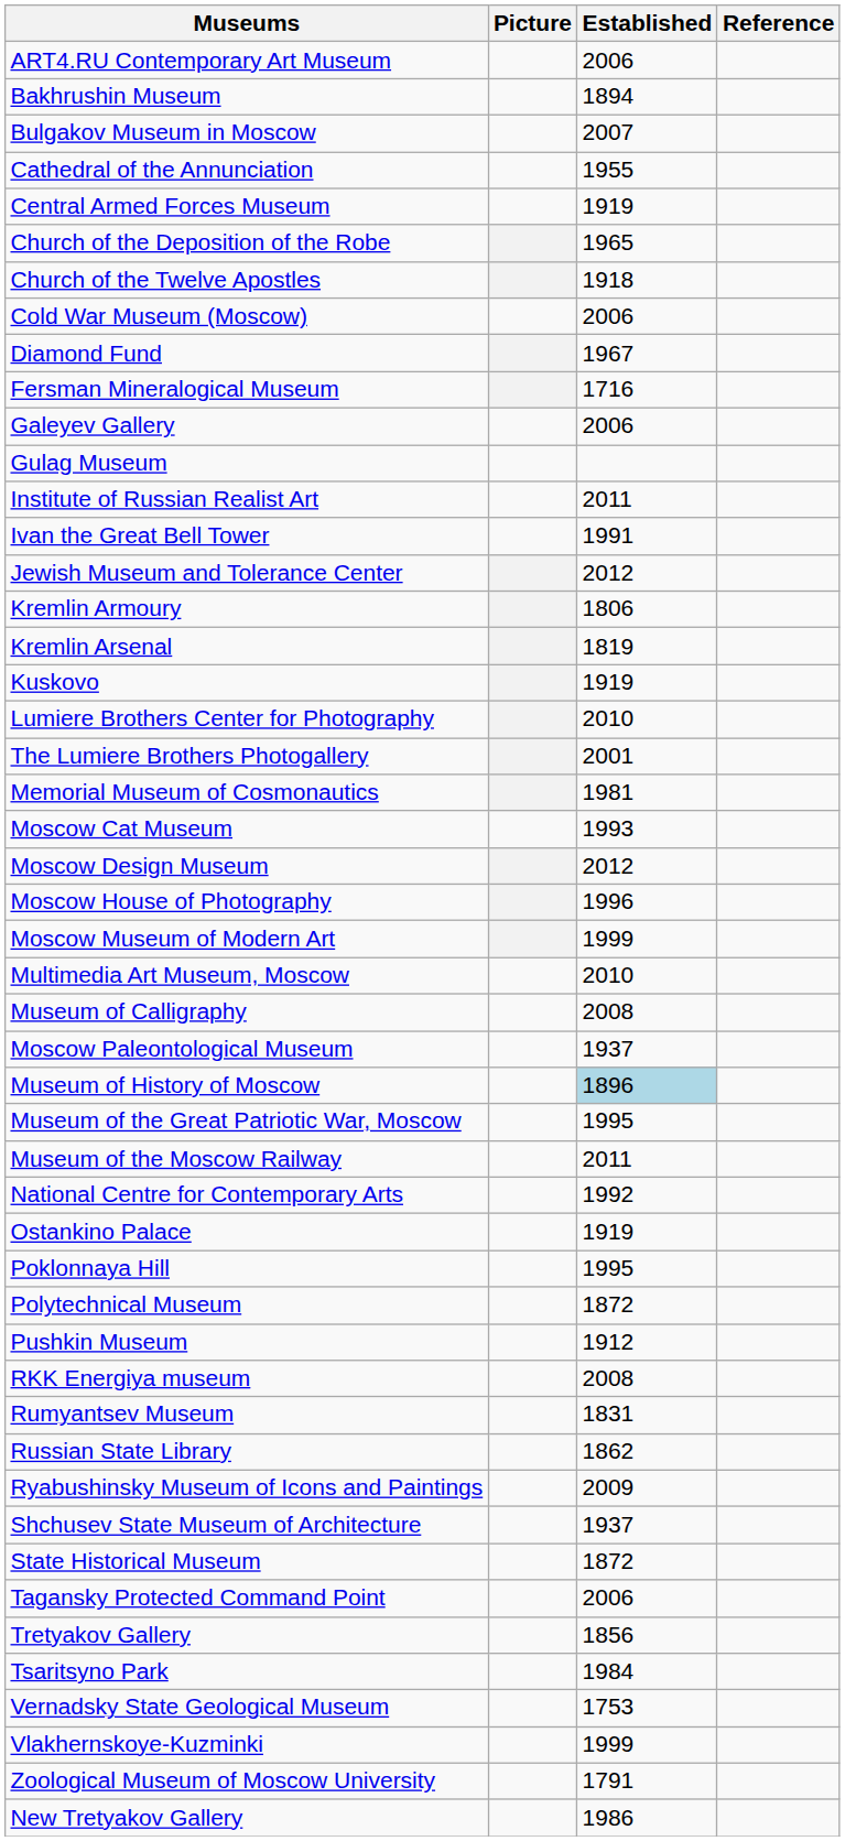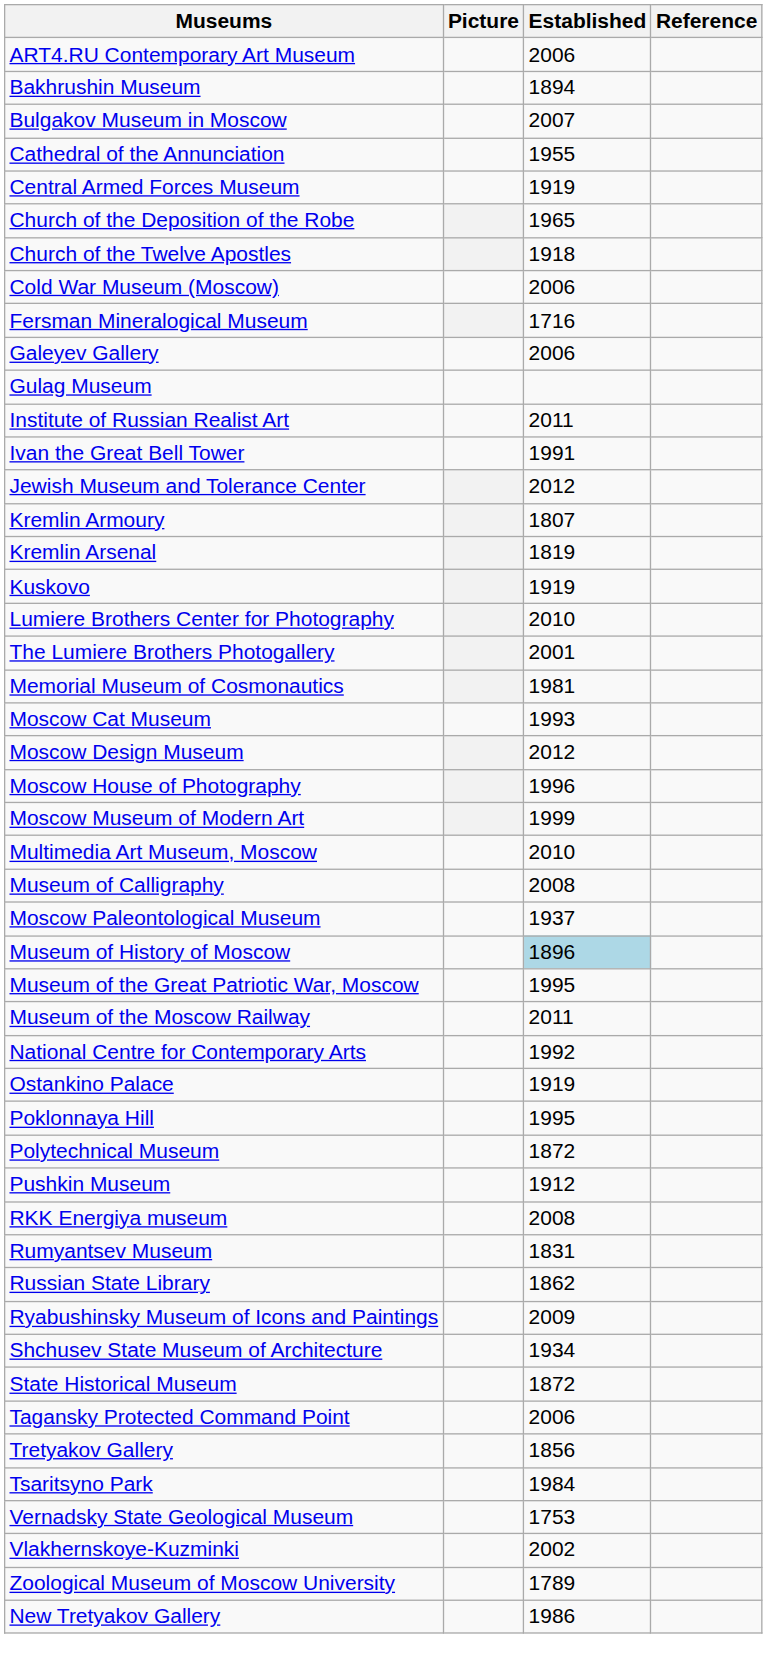 <table class="wikitable">
 <tr>
 <th>Museums</th>
 <th>Picture</th>
 <th>Established</th>
 <th>Reference</th>
 </tr>
 <tr>
 <td><a href='#'>ART4.RU Contemporary Art Museum</a></td>
 <td></td>
 <td>2006</td>
 <td></td>
 </tr>
 <tr>
 <td><a href='#'>Bakhrushin Museum</a></td>
 <td></td>
 <td>1894</td>
 <td></td>
 </tr>
 <tr>
 <td><a href='#'>Bulgakov Museum in Moscow</a></td>
 <td></td>
 <td>2007</td>
 <td></td>
 </tr>
 <tr>
 <td><a href='#'>Cathedral of the Annunciation</a></td>
 <td></td>
 <td>1955</td>
 <td></td>
 </tr>
 <tr>
 <td><a href='#'>Central Armed Forces Museum</a></td>
 <td></td>
 <td>1919</td>
 <td></td>
 </tr>
 <tr>
 <td><a href='#'>Church of the Deposition of the Robe</a></td>
 <th></th>
 <td>1965</td>
 <td></td>
 </tr>
 <tr>
 <td><a href='#'>Church of the Twelve Apostles</a></td>
 <th></th>
 <td>1918</td>
 <td></td>
 </tr>
 <tr>
 <td><a href='#'>Cold War Museum (Moscow)</a></td>
 <td></td>
 <td>2006</td>
 <td></td>
 </tr>
 <tr>
-<td><a href='#'>Diamond Fund</a></td>
-<th></th>
-<td>1967</td>
-<td></td>
-</tr>
-<tr>
 <td><a href='#'>Fersman Mineralogical Museum</a></td>
 <th></th>
 <td>1716</td>
 <td></td>
 </tr>
 <tr>
 <td><a href='#'>Galeyev Gallery</a></td>
 <td></td>
 <td>2006</td>
 <td></td>
 </tr>
 <tr>
 <td><a href='#'>Gulag Museum</a></td>
 <td></td>
 <td></td>
 <td></td>
 </tr>
 <tr>
 <td><a href='#'>Institute of Russian Realist Art</a></td>
 <td></td>
 <td>2011</td>
 <td></td>
 </tr>
 <tr>
 <td><a href='#'>Ivan the Great Bell Tower</a></td>
 <td></td>
 <td>1991</td>
 <td></td>
 </tr>
 <tr>
 <td><a href='#'>Jewish Museum and Tolerance Center</a></td>
 <th></th>
 <td>2012</td>
 <td></td>
 </tr>
 <tr>
 <td><a href='#'>Kremlin Armoury</a></td>
 <th></th>
-<td>1806</td>
+<td>1807</td>
 <td></td>
 </tr>
 <tr>
 <td><a href='#'>Kremlin Arsenal</a></td>
 <th></th>
 <td>1819</td>
 <td></td>
 </tr>
 <tr>
 <td><a href='#'>Kuskovo</a></td>
 <th></th>
 <td>1919</td>
 <td></td>
 </tr>
 <tr>
 <td><a href='#'>Lumiere Brothers Center for Photography</a></td>
 <th></th>
 <td>2010</td>
 <td></td>
 </tr>
 <tr>
 <td><a href='#'>The Lumiere Brothers Photogallery</a></td>
 <th></th>
 <td>2001</td>
 <td></td>
 </tr>
 <tr>
 <td><a href='#'>Memorial Museum of Cosmonautics</a></td>
 <th></th>
 <td>1981</td>
 <td></td>
 </tr>
 <tr>
 <td><a href='#'>Moscow Cat Museum</a></td>
 <td></td>
 <td>1993</td>
 <td></td>
 </tr>
 <tr>
 <td><a href='#'>Moscow Design Museum</a></td>
 <th></th>
 <td>2012</td>
 <td></td>
 </tr>
 <tr>
 <td><a href='#'>Moscow House of Photography</a></td>
 <th></th>
 <td>1996</td>
 <td></td>
 </tr>
 <tr>
 <td><a href='#'>Moscow Museum of Modern Art</a></td>
 <th></th>
 <td>1999</td>
 <td></td>
 </tr>
 <tr>
 <td><a href='#'>Multimedia Art Museum, Moscow</a></td>
 <td></td>
 <td>2010</td>
 <td></td>
 </tr>
 <tr>
 <td><a href='#'>Museum of Calligraphy</a></td>
 <td></td>
 <td>2008</td>
 <td></td>
 </tr>
 <tr>
 <td><a href='#'>Moscow Paleontological Museum</a></td>
 <td></td>
 <td>1937</td>
 <td></td>
 </tr>
 <tr>
 <td><a href='#'>Museum of History of Moscow</a></td>
 <td></td>
 <td style="background: lightblue;">1896</td>
 <td></td>
 </tr>
 <tr>
 <td><a href='#'>Museum of the Great Patriotic War, Moscow</a></td>
 <td></td>
 <td>1995</td>
 <td></td>
 </tr>
 <tr>
 <td><a href='#'>Museum of the Moscow Railway</a></td>
 <td></td>
 <td>2011</td>
 <td></td>
 </tr>
 <tr>
 <td><a href='#'>National Centre for Contemporary Arts</a></td>
 <td></td>
 <td>1992</td>
 <td></td>
 </tr>
 <tr>
 <td><a href='#'>Ostankino Palace</a></td>
 <td></td>
 <td>1919</td>
 <td></td>
 </tr>
 <tr>
 <td><a href='#'>Poklonnaya Hill</a></td>
 <td></td>
 <td>1995</td>
 <td></td>
 </tr>
 <tr>
 <td><a href='#'>Polytechnical Museum</a></td>
 <td></td>
 <td>1872</td>
 <td></td>
 </tr>
 <tr>
 <td><a href='#'>Pushkin Museum</a></td>
 <td></td>
 <td>1912</td>
 <td></td>
 </tr>
 <tr>
 <td><a href='#'>RKK Energiya museum</a></td>
 <td></td>
 <td>2008</td>
 <td></td>
 </tr>
 <tr>
 <td><a href='#'>Rumyantsev Museum</a></td>
 <td></td>
 <td>1831</td>
 <td></td>
 </tr>
 <tr>
 <td><a href='#'>Russian State Library</a></td>
 <td></td>
 <td>1862</td>
 <td></td>
 </tr>
 <tr>
 <td><a href='#'>Ryabushinsky Museum of Icons and Paintings</a></td>
 <td></td>
 <td>2009</td>
 <td></td>
 </tr>
 <tr>
 <td><a href='#'>Shchusev State Museum of Architecture</a></td>
 <td></td>
-<td>1937</td>
+<td>1934</td>
 <td></td>
 </tr>
 <tr>
 <td><a href='#'>State Historical Museum</a></td>
 <td></td>
 <td>1872</td>
 <td></td>
 </tr>
 <tr>
 <td><a href='#'>Tagansky Protected Command Point</a></td>
 <td></td>
 <td>2006</td>
 <td></td>
 </tr>
 <tr>
 <td><a href='#'>Tretyakov Gallery</a></td>
 <td></td>
 <td>1856</td>
 <td></td>
 </tr>
 <tr>
 <td><a href='#'>Tsaritsyno Park</a></td>
 <td></td>
 <td>1984</td>
 <td></td>
 </tr>
 <tr>
 <td><a href='#'>Vernadsky State Geological Museum</a></td>
 <td></td>
 <td>1753</td>
 <td></td>
 </tr>
 <tr>
 <td><a href='#'>Vlakhernskoye-Kuzminki</a></td>
 <td></td>
-<td>1999</td>
+<td>2002</td>
 <td></td>
 </tr>
 <tr>
 <td><a href='#'>Zoological Museum of Moscow University</a></td>
 <td></td>
-<td>1791</td>
+<td>1789</td>
 <td></td>
 </tr>
 <tr>
 <td><a href='#'>New Tretyakov Gallery</a></td>
 <td></td>
 <td>1986</td>
 <td></td>
 </tr>
 </table>
